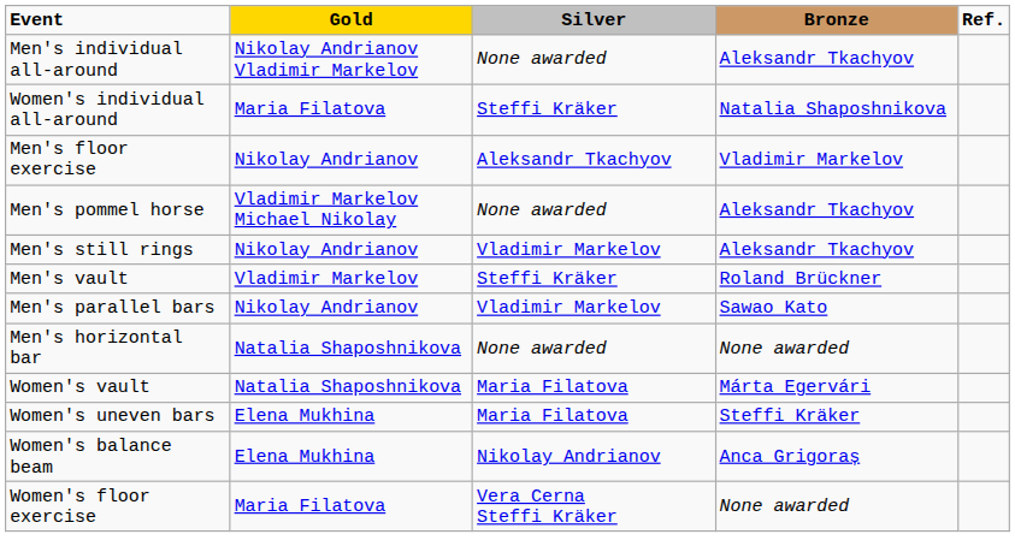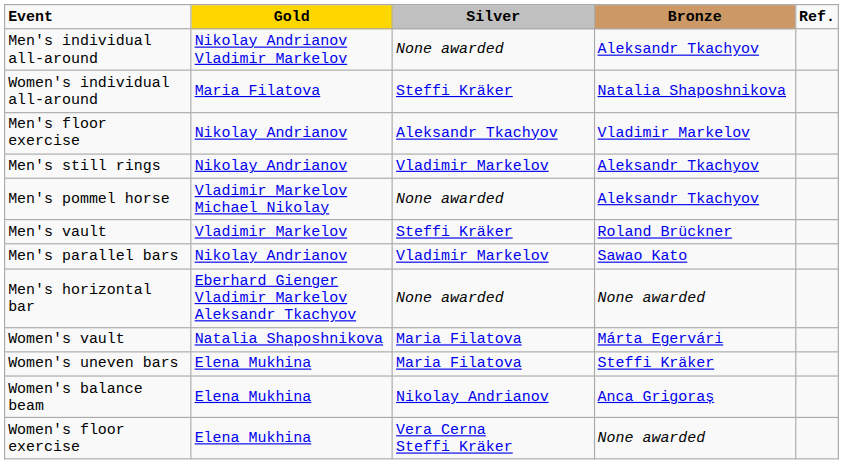 <table class="wikitable">
 <tr>
 <td style="width:12em;"><strong>Event</strong></td>
 <td style="text-align:center; background:gold; width:13em;"><strong>Gold</strong></td>
 <td style="text-align:center; background:silver; width:13em;"><strong>Silver</strong></td>
 <td style="text-align:center; background:#c96; width:13em;"><strong>Bronze</strong></td>
 <td style="width:1em;"><strong>Ref.</strong></td>
 </tr>
 <tr>
 <td>Men's individual all-around</td>
 <td> <a href='#'>Nikolay Andrianov</a><br> <a href='#'>Vladimir Markelov</a></td>
 <td><em>None awarded</em></td>
 <td> <a href='#'>Aleksandr Tkachyov</a></td>
 <td></td>
 </tr>
 <tr>
 <td> Women's individual all-around </td>
 <td> <a href='#'>Maria Filatova</a></td>
 <td> <a href='#'>Steffi Kräker</a></td>
 <td> <a href='#'>Natalia Shaposhnikova</a></td>
 <td></td>
 </tr>
 <tr>
 <td>Men's floor exercise</td>
 <td> <a href='#'>Nikolay Andrianov</a></td>
 <td> <a href='#'>Aleksandr Tkachyov</a></td>
 <td> <a href='#'>Vladimir Markelov</a></td>
 <td></td>
 </tr>
 <tr>
-<td>Men's pommel horse</td>
-<td> <a href='#'>Vladimir Markelov</a><br> <a href='#'>Michael Nikolay</a></td>
-<td><em>None awarded</em></td>
+<td>Men's still rings</td>
+<td> <a href='#'>Nikolay Andrianov</a></td>
+<td> <a href='#'>Vladimir Markelov</a></td>
 <td> <a href='#'>Aleksandr Tkachyov</a></td>
 <td></td>
 </tr>
 <tr>
-<td>Men's still rings</td>
-<td> <a href='#'>Nikolay Andrianov</a></td>
-<td> <a href='#'>Vladimir Markelov</a></td>
+<td>Men's pommel horse</td>
+<td> <a href='#'>Vladimir Markelov</a><br> <a href='#'>Michael Nikolay</a></td>
+<td><em>None awarded</em></td>
 <td> <a href='#'>Aleksandr Tkachyov</a></td>
 <td></td>
 </tr>
 <tr>
 <td>Men's vault</td>
 <td> <a href='#'>Vladimir Markelov</a></td>
 <td> <a href='#'>Steffi Kräker</a></td>
 <td> <a href='#'>Roland Brückner</a></td>
 <td></td>
 </tr>
 <tr>
 <td>Men's parallel bars</td>
 <td> <a href='#'>Nikolay Andrianov</a></td>
 <td> <a href='#'>Vladimir Markelov</a></td>
 <td> <a href='#'>Sawao Kato</a></td>
 <td></td>
 </tr>
 <tr>
 <td>Men's horizontal bar</td>
-<td> <a href='#'>Natalia Shaposhnikova</a></td>
+<td> <a href='#'>Eberhard Gienger</a><br> <a href='#'>Vladimir Markelov</a><br> <a href='#'>Aleksandr Tkachyov</a></td>
 <td><em>None awarded</em></td>
 <td><em>None awarded</em></td>
 <td></td>
 </tr>
 <tr>
 <td>Women's vault</td>
 <td> <a href='#'>Natalia Shaposhnikova</a></td>
 <td> <a href='#'>Maria Filatova</a></td>
 <td> <a href='#'>Márta Egervári</a></td>
 <td></td>
 </tr>
 <tr>
 <td>Women's uneven bars</td>
 <td> <a href='#'>Elena Mukhina</a></td>
 <td> <a href='#'>Maria Filatova</a></td>
 <td> <a href='#'>Steffi Kräker</a></td>
 <td></td>
 </tr>
 <tr>
 <td> Women's balance beam </td>
 <td> <a href='#'>Elena Mukhina</a></td>
 <td> <a href='#'>Nikolay Andrianov</a></td>
 <td> <a href='#'>Anca Grigoraș</a></td>
 <td></td>
 </tr>
 <tr>
 <td>Women's floor exercise</td>
-<td> <a href='#'>Maria Filatova</a></td>
+<td> <a href='#'>Elena Mukhina</a></td>
 <td> <a href='#'>Vera Cerna</a> <br>  <a href='#'>Steffi Kräker</a></td>
 <td><em>None awarded</em></td>
 <td></td>
 </tr>
 </table>
